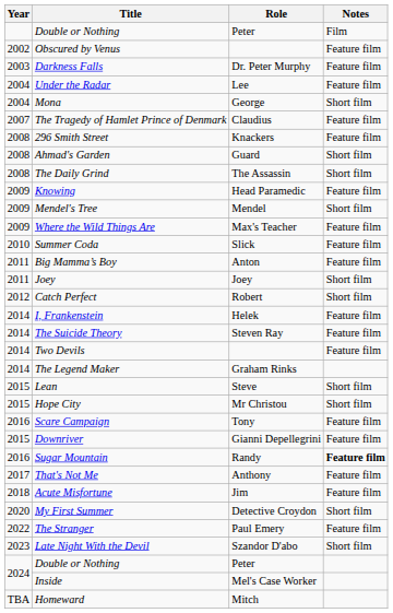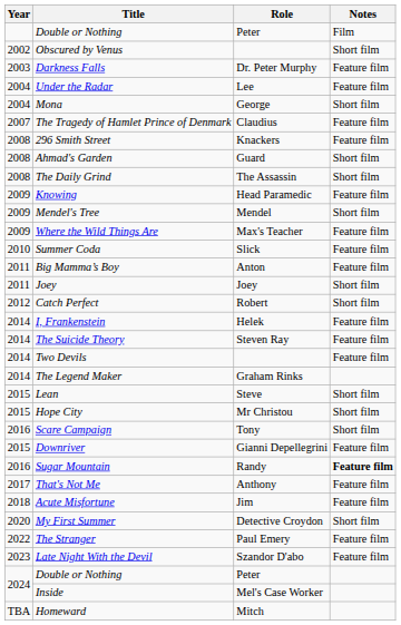 <table class="wikitable">
 <tr>
 <th>Year</th>
 <th>Title</th>
 <th>Role</th>
 <th>Notes</th>
 </tr>
 <tr>
 <td></td>
 <td><em>Double or Nothing</em></td>
 <td>Peter</td>
 <td>Film</td>
 </tr>
 <tr>
 <td>2002</td>
 <td><em>Obscured by Venus</em></td>
 <td></td>
-<td>Feature film</td>
+<td>Short film</td>
 </tr>
 <tr>
 <td>2003</td>
 <td><em><a href='#'>Darkness Falls</a></em></td>
 <td>Dr. Peter Murphy</td>
 <td>Feature film</td>
 </tr>
 <tr>
 <td>2004</td>
 <td><em><a href='#'>Under the Radar</a></em></td>
 <td>Lee</td>
 <td>Feature film</td>
 </tr>
 <tr>
 <td>2004</td>
 <td><em>Mona</em></td>
 <td>George</td>
 <td>Short film</td>
 </tr>
 <tr>
 <td>2007</td>
 <td><em>The Tragedy of Hamlet Prince of Denmark</em></td>
 <td>Claudius</td>
 <td>Feature film</td>
 </tr>
 <tr>
 <td>2008</td>
 <td><em>296 Smith Street</em></td>
 <td>Knackers</td>
 <td>Feature film</td>
 </tr>
 <tr>
 <td>2008</td>
 <td><em>Ahmad's Garden</em></td>
 <td>Guard</td>
 <td>Short film</td>
 </tr>
 <tr>
 <td>2008</td>
 <td><em>The Daily Grind</em></td>
 <td>The Assassin</td>
 <td>Short film</td>
 </tr>
 <tr>
 <td>2009</td>
 <td><em><a href='#'>Knowing</a></em></td>
 <td>Head Paramedic</td>
 <td>Feature film</td>
 </tr>
 <tr>
 <td>2009</td>
 <td><em>Mendel's Tree</em></td>
 <td>Mendel</td>
 <td>Short film</td>
 </tr>
 <tr>
 <td>2009</td>
 <td><em><a href='#'>Where the Wild Things Are</a></em></td>
 <td>Max's Teacher</td>
 <td>Feature film</td>
 </tr>
 <tr>
 <td>2010</td>
 <td><em>Summer Coda</em></td>
 <td>Slick</td>
 <td>Feature film</td>
 </tr>
 <tr>
 <td>2011</td>
 <td><em>Big Mamma’s Boy</em></td>
 <td>Anton</td>
 <td>Feature film</td>
 </tr>
 <tr>
 <td>2011</td>
 <td><em>Joey</em></td>
 <td>Joey</td>
 <td>Short film</td>
 </tr>
 <tr>
 <td>2012</td>
 <td><em>Catch Perfect</em></td>
 <td>Robert</td>
 <td>Short film</td>
 </tr>
 <tr>
 <td>2014</td>
 <td><em><a href='#'>I, Frankenstein</a></em></td>
 <td>Helek</td>
 <td>Feature film</td>
 </tr>
 <tr>
 <td>2014</td>
 <td><em><a href='#'>The Suicide Theory</a></em></td>
 <td>Steven Ray</td>
 <td>Feature film</td>
 </tr>
 <tr>
 <td>2014</td>
 <td><em>Two Devils</em></td>
 <td></td>
 <td>Feature film</td>
 </tr>
 <tr>
 <td>2014</td>
 <td><em>The Legend Maker</em></td>
 <td>Graham Rinks</td>
 <td></td>
 </tr>
 <tr>
 <td>2015</td>
 <td><em>Lean</em></td>
 <td>Steve</td>
 <td>Short film</td>
 </tr>
 <tr>
 <td>2015</td>
 <td><em>Hope City</em></td>
 <td>Mr Christou</td>
 <td>Short film</td>
 </tr>
 <tr>
 <td>2016</td>
 <td><em><a href='#'>Scare Campaign</a></em></td>
 <td>Tony</td>
-<td>Feature film</td>
+<td>Short film</td>
 </tr>
 <tr>
 <td>2015</td>
 <td><em><a href='#'>Downriver</a></em></td>
 <td>Gianni Depellegrini</td>
 <td>Feature film</td>
 </tr>
 <tr>
 <td>2016</td>
 <td><em><a href='#'>Sugar Mountain</a></em></td>
 <td>Randy</td>
 <td><strong>Feature film</strong></td>
 </tr>
 <tr>
 <td>2017</td>
 <td><em><a href='#'>That's Not Me</a></em></td>
 <td>Anthony</td>
 <td>Feature film</td>
 </tr>
 <tr>
 <td>2018</td>
 <td><em><a href='#'>Acute Misfortune</a></em></td>
 <td>Jim</td>
 <td>Feature film</td>
 </tr>
 <tr>
 <td>2020</td>
 <td><em><a href='#'>My First Summer</a></em></td>
 <td>Detective Croydon</td>
 <td>Short film</td>
 </tr>
 <tr>
 <td>2022</td>
 <td><em><a href='#'>The Stranger</a></em></td>
 <td>Paul Emery</td>
 <td>Feature film</td>
 </tr>
 <tr>
 <td>2023</td>
 <td><em><a href='#'>Late Night With the Devil</a></em></td>
 <td>Szandor D'abo</td>
-<td>Short film</td>
+<td>Feature film</td>
 </tr>
 <tr>
 <td rowspan="2">2024</td>
 <td><em>Double or Nothing</em></td>
 <td>Peter</td>
 <td></td>
 </tr>
 <tr>
 <td><em>Inside</em></td>
 <td>Mel's Case Worker</td>
 <td></td>
 </tr>
 <tr>
 <td>TBA</td>
 <td><em>Homeward</em></td>
 <td>Mitch</td>
 <td></td>
 </tr>
 </table>
